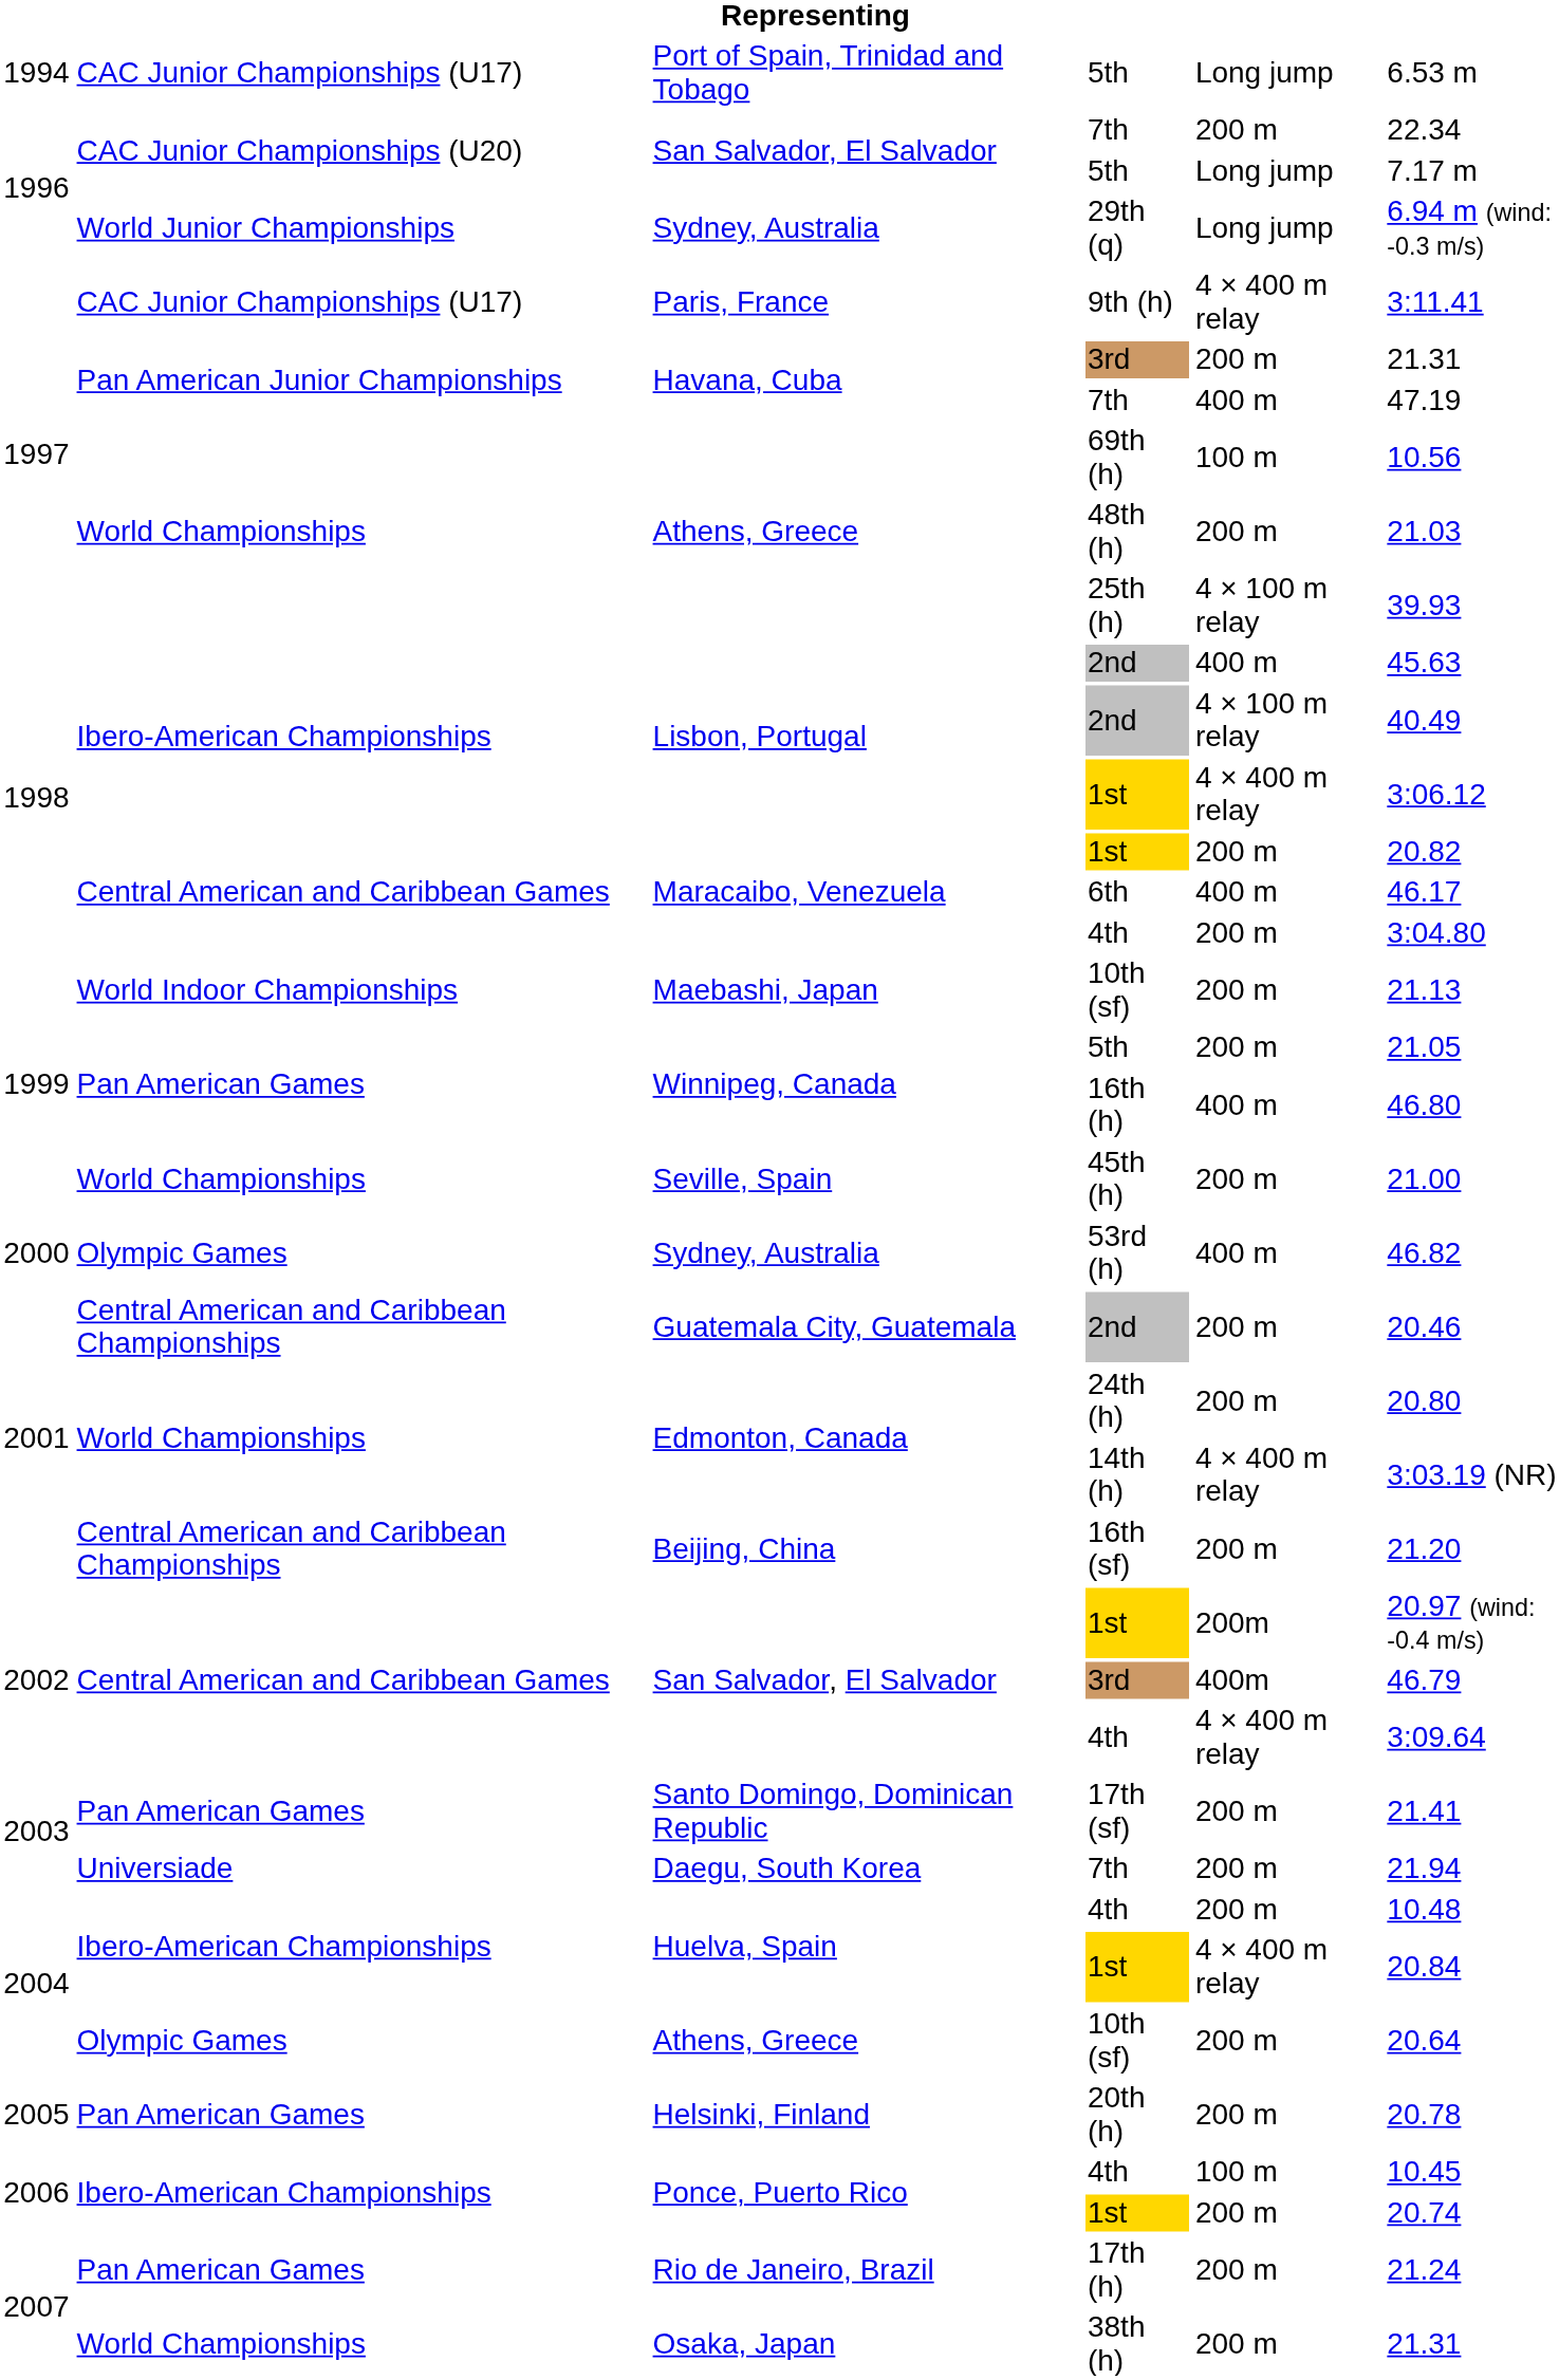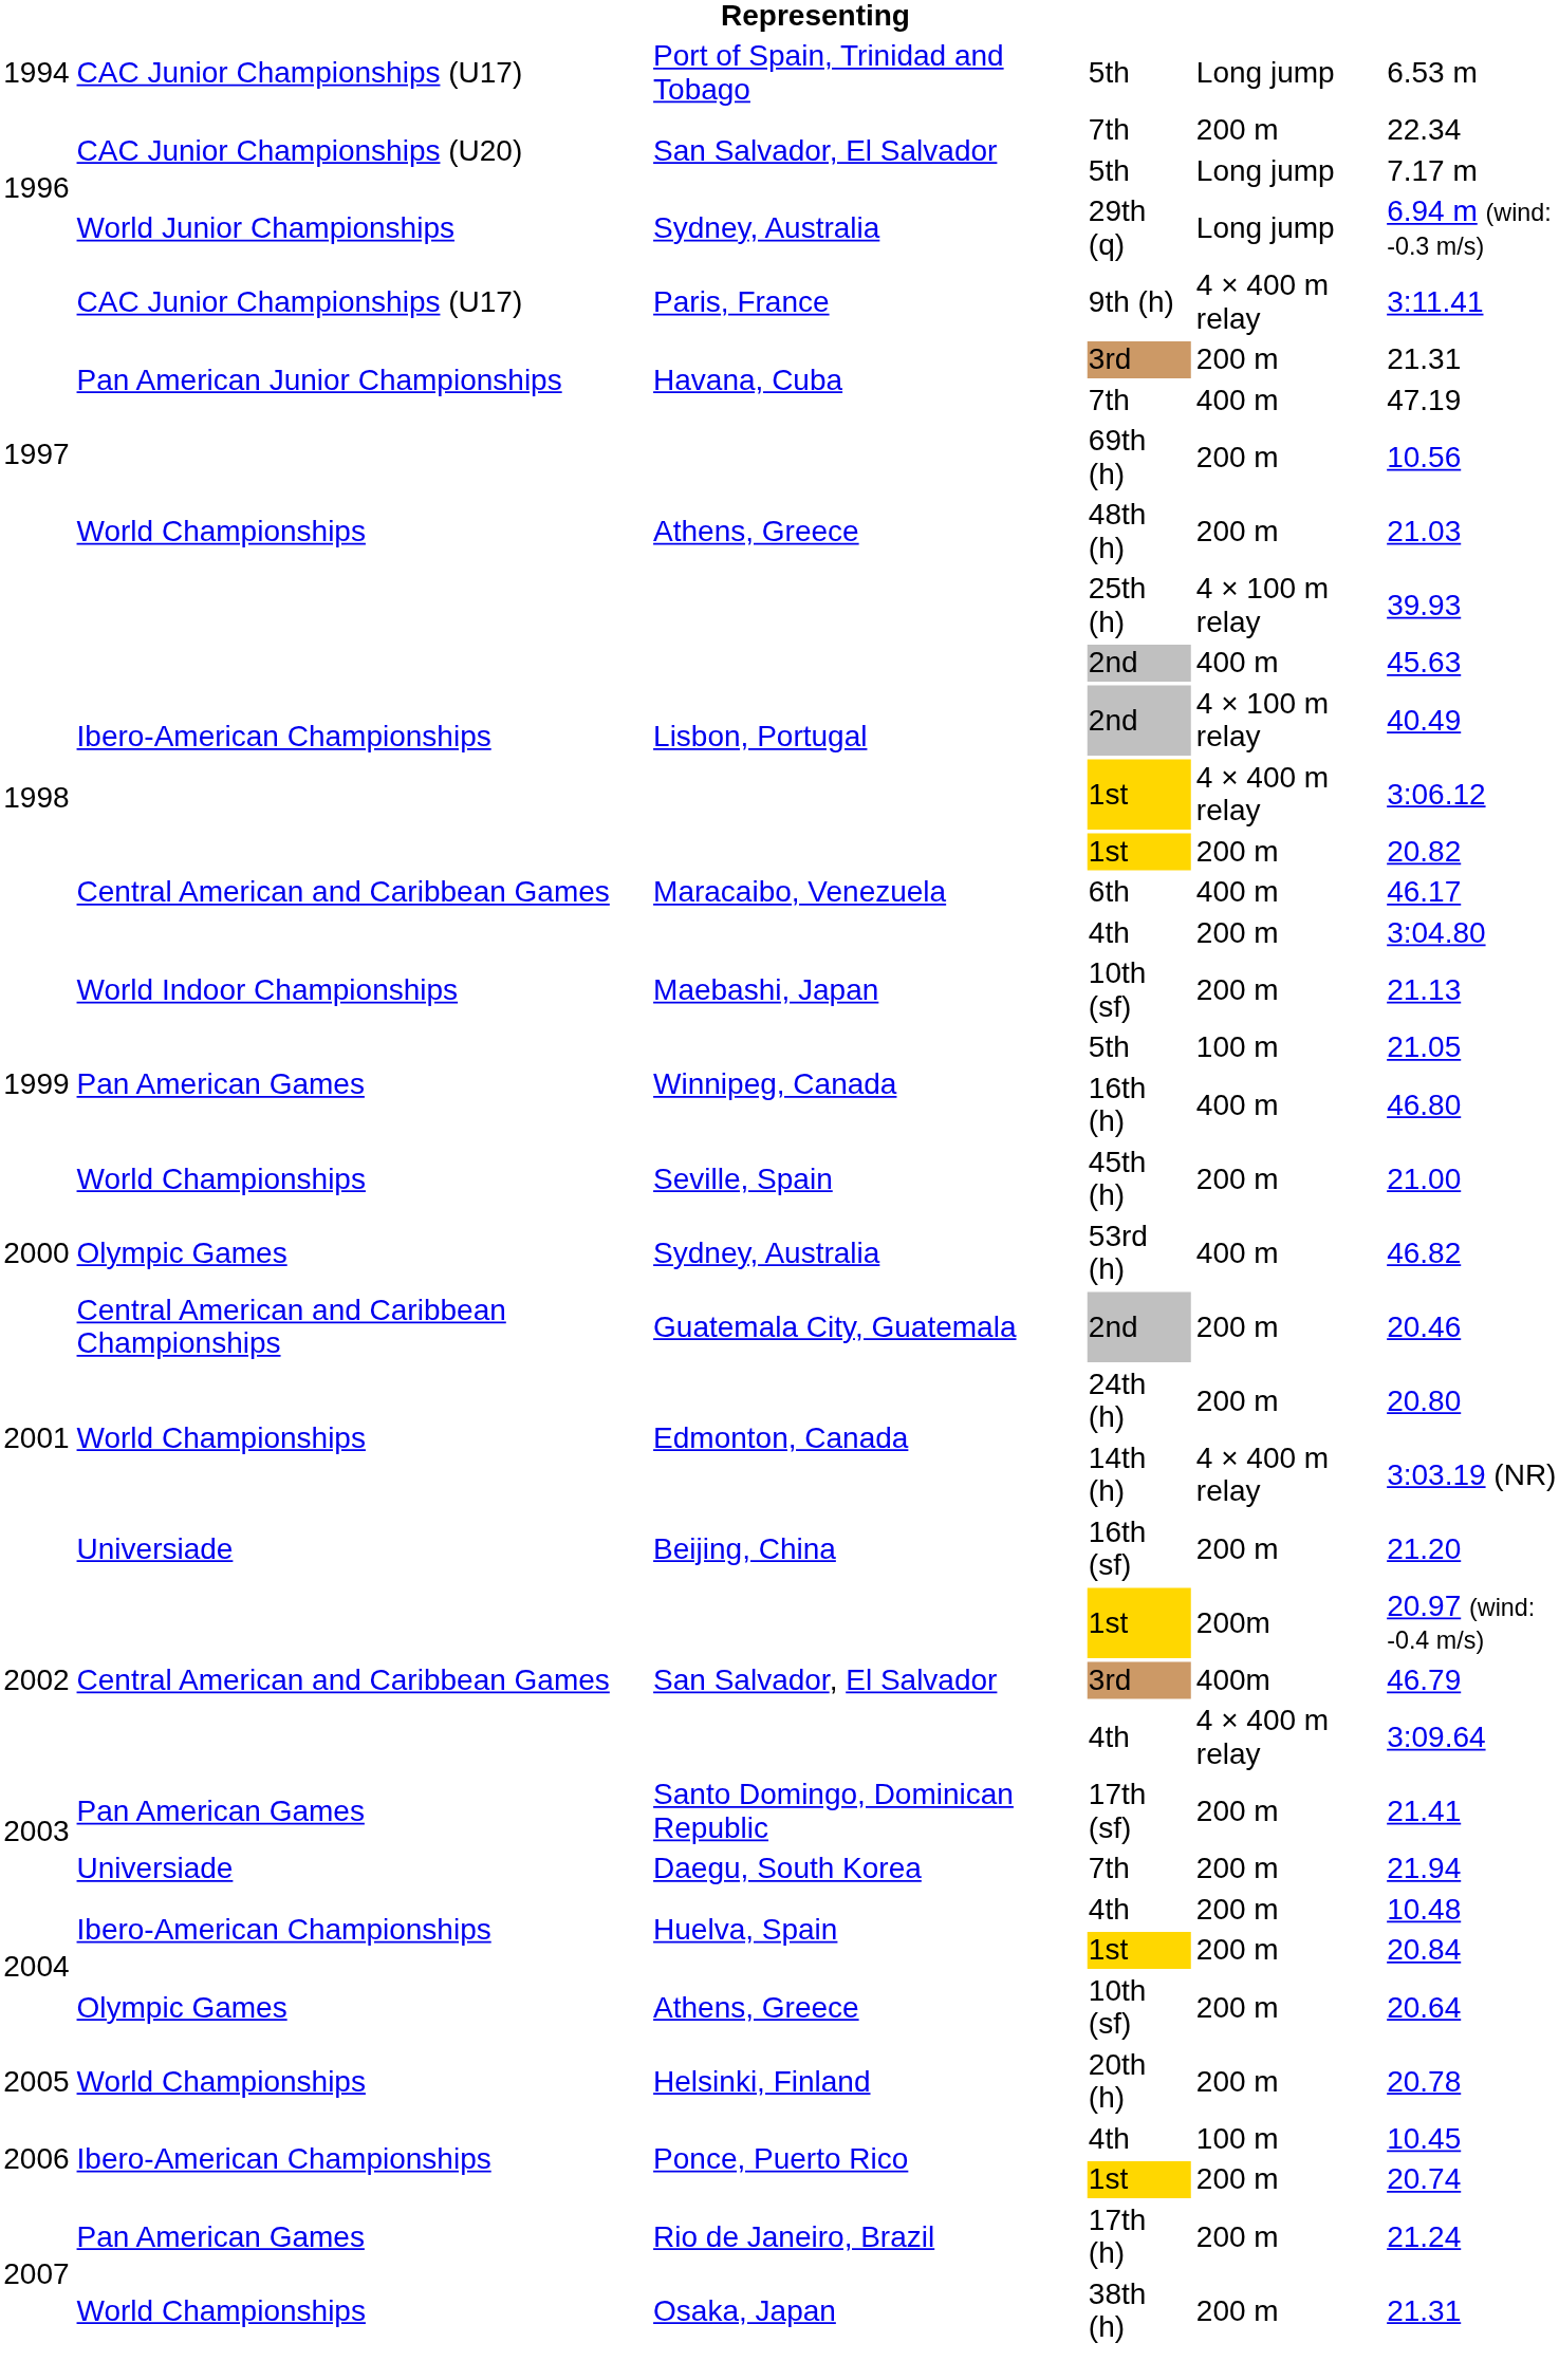 <table>
 <tr>
 <th colspan="6">Representing </th>
 </tr>
 <tr>
 <td>1994</td>
 <td><a href='#'>CAC Junior Championships</a> (U17)</td>
 <td><a href='#'>Port of Spain, Trinidad and Tobago</a></td>
 <td>5th</td>
 <td>Long jump</td>
 <td>6.53 m</td>
 </tr>
 <tr>
 <td rowspan=3>1996</td>
 <td rowspan=2><a href='#'>CAC Junior Championships</a> (U20)</td>
 <td rowspan=2><a href='#'>San Salvador, El Salvador</a></td>
 <td>7th</td>
 <td>200 m</td>
 <td>22.34</td>
 </tr>
 <tr>
 <td>5th</td>
 <td>Long jump</td>
 <td>7.17 m</td>
 </tr>
 <tr>
 <td><a href='#'>World Junior Championships</a></td>
 <td><a href='#'>Sydney, Australia</a></td>
 <td>29th (q)</td>
 <td>Long jump</td>
 <td><a href='#'>6.94 m</a>  <small>(wind: -0.3 m/s)</small></td>
 </tr>
 <tr>
 <td rowspan=6>1997</td>
 <td><a href='#'>CAC Junior Championships</a> (U17)</td>
 <td><a href='#'>Paris, France</a></td>
 <td>9th (h)</td>
 <td>4 × 400 m relay</td>
 <td><a href='#'>3:11.41</a></td>
 </tr>
 <tr>
 <td rowspan=2><a href='#'>Pan American Junior Championships</a></td>
 <td rowspan=2><a href='#'>Havana, Cuba</a></td>
 <td bgcolor=cc9966>3rd</td>
 <td>200 m</td>
 <td>21.31</td>
 </tr>
 <tr>
 <td>7th</td>
 <td>400 m</td>
 <td>47.19</td>
 </tr>
 <tr>
 <td rowspan=3><a href='#'>World Championships</a></td>
 <td rowspan=3><a href='#'>Athens, Greece</a></td>
 <td>69th (h)</td>
-<td>100 m</td>
+<td>200 m</td>
 <td><a href='#'>10.56</a></td>
 </tr>
 <tr>
 <td>48th (h)</td>
 <td>200 m</td>
 <td><a href='#'>21.03</a></td>
 </tr>
 <tr>
 <td>25th (h)</td>
 <td>4 × 100 m relay</td>
 <td><a href='#'>39.93</a></td>
 </tr>
 <tr>
 <td rowspan=6>1998</td>
 <td rowspan=3><a href='#'>Ibero-American Championships</a></td>
 <td rowspan=3><a href='#'>Lisbon, Portugal</a></td>
 <td bgcolor=silver>2nd</td>
 <td>400 m</td>
 <td><a href='#'>45.63</a></td>
 </tr>
 <tr>
 <td bgcolor=silver>2nd</td>
 <td>4 × 100 m relay</td>
 <td><a href='#'>40.49</a></td>
 </tr>
 <tr>
 <td bgcolor=gold>1st</td>
 <td>4 × 400 m relay</td>
 <td><a href='#'>3:06.12</a></td>
 </tr>
 <tr>
 <td rowspan=3><a href='#'>Central American and Caribbean Games</a></td>
 <td rowspan=3><a href='#'>Maracaibo, Venezuela</a></td>
 <td bgcolor=gold>1st</td>
 <td>200 m</td>
 <td><a href='#'>20.82</a></td>
 </tr>
 <tr>
 <td>6th</td>
 <td>400 m</td>
 <td><a href='#'>46.17</a></td>
 </tr>
 <tr>
 <td>4th</td>
 <td>200 m</td>
 <td><a href='#'>3:04.80</a></td>
 </tr>
 <tr>
 <td rowspan=4>1999</td>
 <td><a href='#'>World Indoor Championships</a></td>
 <td><a href='#'>Maebashi, Japan</a></td>
 <td>10th (sf)</td>
 <td>200 m</td>
 <td><a href='#'>21.13</a></td>
 </tr>
 <tr>
 <td rowspan=2><a href='#'>Pan American Games</a></td>
 <td rowspan=2><a href='#'>Winnipeg, Canada</a></td>
 <td>5th</td>
-<td>200 m</td>
+<td>100 m</td>
 <td><a href='#'>21.05</a></td>
 </tr>
 <tr>
 <td>16th (h)</td>
 <td>400 m</td>
 <td><a href='#'>46.80</a></td>
 </tr>
 <tr>
 <td><a href='#'>World Championships</a></td>
 <td><a href='#'>Seville, Spain</a></td>
 <td>45th (h)</td>
 <td>200 m</td>
 <td><a href='#'>21.00</a></td>
 </tr>
 <tr>
 <td>2000</td>
 <td><a href='#'>Olympic Games</a></td>
 <td><a href='#'>Sydney, Australia</a></td>
 <td>53rd (h)</td>
 <td>400 m</td>
 <td><a href='#'>46.82</a></td>
 </tr>
 <tr>
 <td rowspan=4>2001</td>
 <td><a href='#'>Central American and Caribbean Championships</a></td>
 <td><a href='#'>Guatemala City, Guatemala</a></td>
 <td bgcolor=silver>2nd</td>
 <td>200 m</td>
 <td><a href='#'>20.46</a></td>
 </tr>
 <tr>
 <td rowspan=2><a href='#'>World Championships</a></td>
 <td rowspan=2><a href='#'>Edmonton, Canada</a></td>
 <td>24th (h)</td>
 <td>200 m</td>
 <td><a href='#'>20.80</a></td>
 </tr>
 <tr>
 <td>14th (h)</td>
 <td>4 × 400 m relay</td>
 <td><a href='#'>3:03.19</a> (NR)</td>
 </tr>
 <tr>
-<td><a href='#'>Central American and Caribbean Championships</a></td>
+<td><a href='#'>Universiade</a></td>
 <td><a href='#'>Beijing, China</a></td>
 <td>16th (sf)</td>
 <td>200 m</td>
 <td><a href='#'>21.20</a></td>
 </tr>
 <tr>
 <td rowspan=3>2002</td>
 <td rowspan=3><a href='#'>Central American and Caribbean Games</a></td>
 <td rowspan=3><a href='#'>San Salvador</a>, <a href='#'>El Salvador</a></td>
 <td bgcolor=gold>1st</td>
 <td>200m</td>
 <td><a href='#'>20.97</a> <small>(wind: -0.4 m/s)</small></td>
 </tr>
 <tr>
 <td bgcolor="cc9966">3rd</td>
 <td>400m</td>
 <td><a href='#'>46.79</a></td>
 </tr>
 <tr>
 <td>4th</td>
 <td>4 × 400 m relay</td>
 <td><a href='#'>3:09.64</a></td>
 </tr>
 <tr>
 <td rowspan=2>2003</td>
 <td><a href='#'>Pan American Games</a></td>
 <td><a href='#'>Santo Domingo, Dominican Republic</a></td>
 <td>17th (sf)</td>
 <td>200 m</td>
 <td><a href='#'>21.41</a></td>
 </tr>
 <tr>
 <td><a href='#'>Universiade</a></td>
 <td><a href='#'>Daegu, South Korea</a></td>
 <td>7th</td>
 <td>200 m</td>
 <td><a href='#'>21.94</a></td>
 </tr>
 <tr>
 <td rowspan=3>2004</td>
 <td rowspan=2><a href='#'>Ibero-American Championships</a></td>
 <td rowspan=2><a href='#'>Huelva, Spain</a></td>
 <td>4th</td>
 <td>200 m</td>
 <td><a href='#'>10.48</a></td>
 </tr>
 <tr>
 <td bgcolor=gold>1st</td>
-<td>4 × 400 m relay</td>
+<td>200 m</td>
 <td><a href='#'>20.84</a></td>
 </tr>
 <tr>
 <td><a href='#'>Olympic Games</a></td>
 <td><a href='#'>Athens, Greece</a></td>
 <td>10th (sf)</td>
 <td>200 m</td>
 <td><a href='#'>20.64</a></td>
 </tr>
 <tr>
 <td>2005</td>
-<td><a href='#'>Pan American Games</a></td>
+<td><a href='#'>World Championships</a></td>
 <td><a href='#'>Helsinki, Finland</a></td>
 <td>20th (h)</td>
 <td>200 m</td>
 <td><a href='#'>20.78</a></td>
 </tr>
 <tr>
 <td rowspan=2>2006</td>
 <td rowspan=2><a href='#'>Ibero-American Championships</a></td>
 <td rowspan=2><a href='#'>Ponce, Puerto Rico</a></td>
 <td>4th</td>
 <td>100 m</td>
 <td><a href='#'>10.45</a></td>
 </tr>
 <tr>
 <td bgcolor=gold>1st</td>
 <td>200 m</td>
 <td><a href='#'>20.74</a></td>
 </tr>
 <tr>
 <td rowspan=2>2007</td>
 <td><a href='#'>Pan American Games</a></td>
 <td><a href='#'>Rio de Janeiro, Brazil</a></td>
 <td>17th (h)</td>
 <td>200 m</td>
 <td><a href='#'>21.24</a></td>
 </tr>
 <tr>
 <td><a href='#'>World Championships</a></td>
 <td><a href='#'>Osaka, Japan</a></td>
 <td>38th (h)</td>
 <td>200 m</td>
 <td><a href='#'>21.31</a></td>
 </tr>
 </table>
